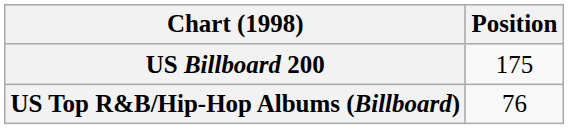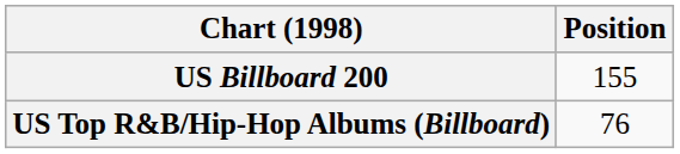 <table class="wikitable sortable plainrowheaders" style="text-align:center">
 <tr>
 <th scope="col">Chart (1998)</th>
 <th scope="col">Position</th>
 </tr>
 <tr>
 <th scope="row">US <em>Billboard</em> 200</th>
-<td>175</td>
+<td>155</td>
 </tr>
 <tr>
 <th scope="row">US Top R&B/Hip-Hop Albums (<em>Billboard</em>)</th>
 <td>76</td>
 </tr>
 </table>
